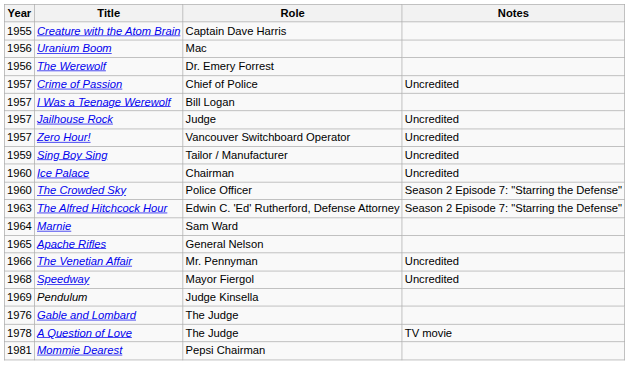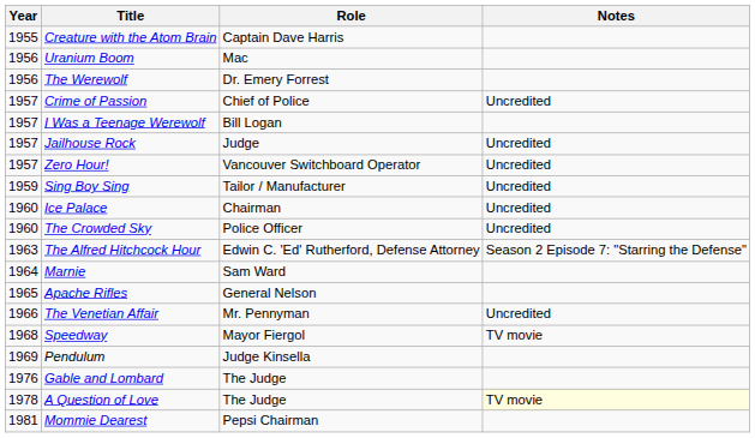 <table class="wikitable">
 <tr>
 <th>Year</th>
 <th>Title</th>
 <th>Role</th>
 <th>Notes</th>
 </tr>
 <tr>
 <td>1955</td>
 <td><em><a href='#'>Creature with the Atom Brain</a></em></td>
 <td>Captain Dave Harris</td>
 <td></td>
 </tr>
 <tr>
 <td>1956</td>
 <td><em><a href='#'>Uranium Boom</a></em></td>
 <td>Mac</td>
 <td></td>
 </tr>
 <tr>
 <td>1956</td>
 <td><em><a href='#'>The Werewolf</a></em></td>
 <td>Dr. Emery Forrest</td>
 <td></td>
 </tr>
 <tr>
 <td>1957</td>
 <td><em><a href='#'>Crime of Passion</a></em></td>
 <td>Chief of Police</td>
 <td>Uncredited</td>
 </tr>
 <tr>
 <td>1957</td>
 <td><em><a href='#'>I Was a Teenage Werewolf</a></em></td>
 <td>Bill Logan</td>
 <td></td>
 </tr>
 <tr>
 <td>1957</td>
 <td><em><a href='#'>Jailhouse Rock</a></em></td>
 <td>Judge</td>
 <td>Uncredited</td>
 </tr>
 <tr>
 <td>1957</td>
 <td><em><a href='#'>Zero Hour!</a></em></td>
 <td>Vancouver Switchboard Operator</td>
 <td>Uncredited</td>
 </tr>
 <tr>
 <td>1959</td>
 <td><em><a href='#'>Sing Boy Sing</a></em></td>
 <td>Tailor / Manufacturer</td>
 <td>Uncredited</td>
 </tr>
 <tr>
 <td>1960</td>
 <td><em><a href='#'>Ice Palace</a></em></td>
 <td>Chairman</td>
 <td>Uncredited</td>
 </tr>
 <tr>
 <td>1960</td>
 <td><em><a href='#'>The Crowded Sky</a></em></td>
 <td>Police Officer</td>
-<td>Season 2 Episode 7: "Starring the Defense"</td>
+<td>Uncredited</td>
 </tr>
 <tr>
 <td>1963</td>
 <td><em><a href='#'>The Alfred Hitchcock Hour</a></em></td>
 <td>Edwin C. 'Ed' Rutherford, Defense Attorney</td>
 <td>Season 2 Episode 7: "Starring the Defense"</td>
 </tr>
 <tr>
 <td>1964</td>
 <td><em><a href='#'>Marnie</a></em></td>
 <td>Sam Ward</td>
 <td></td>
 </tr>
 <tr>
 <td>1965</td>
 <td><em><a href='#'>Apache Rifles</a></em></td>
 <td>General Nelson</td>
 <td></td>
 </tr>
 <tr>
 <td>1966</td>
 <td><em><a href='#'>The Venetian Affair</a></em></td>
 <td>Mr. Pennyman</td>
 <td>Uncredited</td>
 </tr>
 <tr>
 <td>1968</td>
 <td><em><a href='#'>Speedway</a></em></td>
 <td>Mayor Fiergol</td>
-<td>Uncredited</td>
+<td>TV movie</td>
 </tr>
 <tr>
 <td>1969</td>
 <td><em>Pendulum</em></td>
 <td>Judge Kinsella</td>
 <td></td>
 </tr>
 <tr>
 <td>1976</td>
 <td><em><a href='#'>Gable and Lombard</a></em></td>
 <td>The Judge</td>
 <td></td>
 </tr>
 <tr>
 <td>1978</td>
 <td><em><a href='#'>A Question of Love</a></em></td>
 <td>The Judge</td>
-<td>TV movie</td>
+<td style="background: lightyellow;">TV movie</td>
 </tr>
 <tr>
 <td>1981</td>
 <td><em><a href='#'>Mommie Dearest</a></em></td>
 <td>Pepsi Chairman</td>
 <td></td>
 </tr>
 </table>
